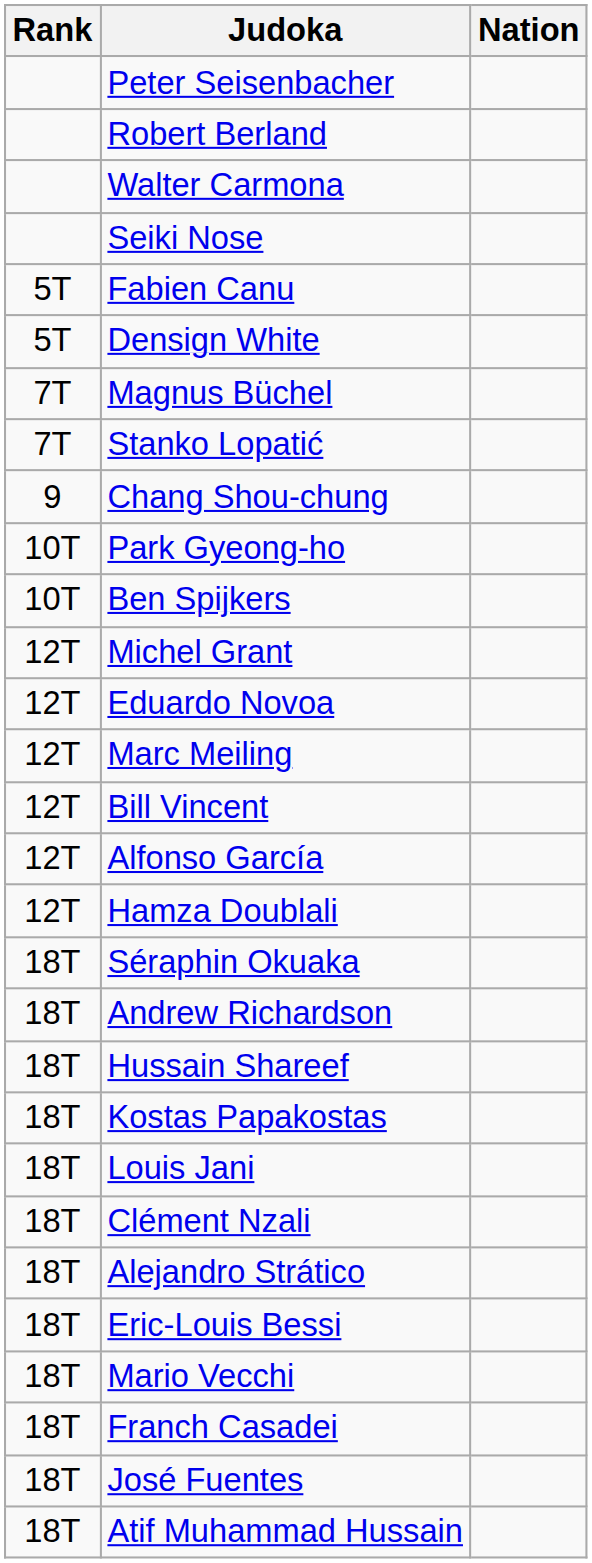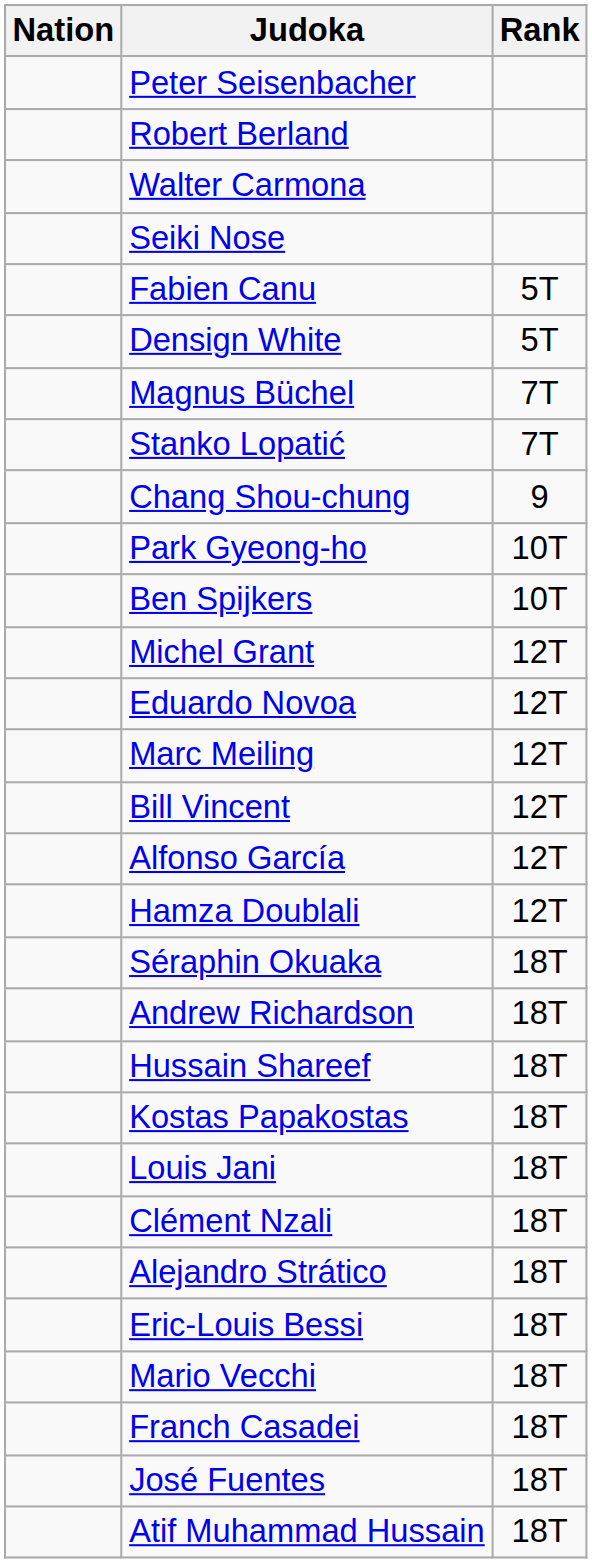 <table class="wikitable sortable" style="text-align:center">
 <tr>
+<th>Nation</th>
+<th>Judoka</th>
 <th>Rank</th>
-<th>Judoka</th>
-<th>Nation</th>
 </tr>
 <tr>
+<td align="left"></td>
+<td align="left"><a href='#'>Peter Seisenbacher</a></td>
 <td></td>
-<td align="left"><a href='#'>Peter Seisenbacher</a></td>
-<td align="left"></td>
 </tr>
 <tr>
+<td align="left"></td>
+<td align="left"><a href='#'>Robert Berland</a></td>
 <td></td>
-<td align="left"><a href='#'>Robert Berland</a></td>
-<td align="left"></td>
 </tr>
 <tr>
+<td align="left"></td>
+<td align="left"><a href='#'>Walter Carmona</a></td>
 <td></td>
-<td align="left"><a href='#'>Walter Carmona</a></td>
-<td align="left"></td>
 </tr>
 <tr>
+<td align="left"></td>
+<td align="left"><a href='#'>Seiki Nose</a></td>
 <td></td>
-<td align="left"><a href='#'>Seiki Nose</a></td>
-<td align="left"></td>
 </tr>
 <tr>
+<td align="left"></td>
+<td align="left"><a href='#'>Fabien Canu</a></td>
 <td>5T</td>
-<td align="left"><a href='#'>Fabien Canu</a></td>
-<td align="left"></td>
 </tr>
 <tr>
+<td align="left"></td>
+<td align="left"><a href='#'>Densign White</a></td>
 <td>5T</td>
-<td align="left"><a href='#'>Densign White</a></td>
-<td align="left"></td>
 </tr>
 <tr>
+<td align="left"></td>
+<td align="left"><a href='#'>Magnus Büchel</a></td>
 <td>7T</td>
-<td align="left"><a href='#'>Magnus Büchel</a></td>
-<td align="left"></td>
 </tr>
 <tr>
+<td align="left"></td>
+<td align="left"><a href='#'>Stanko Lopatić</a></td>
 <td>7T</td>
-<td align="left"><a href='#'>Stanko Lopatić</a></td>
-<td align="left"></td>
 </tr>
 <tr>
+<td align="left"></td>
+<td align="left"><a href='#'>Chang Shou-chung</a></td>
 <td>9</td>
-<td align="left"><a href='#'>Chang Shou-chung</a></td>
-<td align="left"></td>
 </tr>
 <tr>
+<td align="left"></td>
+<td align="left"><a href='#'>Park Gyeong-ho</a></td>
 <td>10T</td>
-<td align="left"><a href='#'>Park Gyeong-ho</a></td>
-<td align="left"></td>
 </tr>
 <tr>
+<td align="left"></td>
+<td align="left"><a href='#'>Ben Spijkers</a></td>
 <td>10T</td>
-<td align="left"><a href='#'>Ben Spijkers</a></td>
-<td align="left"></td>
 </tr>
 <tr>
+<td align="left"></td>
+<td align="left"><a href='#'>Michel Grant</a></td>
 <td>12T</td>
-<td align="left"><a href='#'>Michel Grant</a></td>
-<td align="left"></td>
 </tr>
 <tr>
+<td align="left"></td>
+<td align="left"><a href='#'>Eduardo Novoa</a></td>
 <td>12T</td>
-<td align="left"><a href='#'>Eduardo Novoa</a></td>
-<td align="left"></td>
 </tr>
 <tr>
+<td align="left"></td>
+<td align="left"><a href='#'>Marc Meiling</a></td>
 <td>12T</td>
-<td align="left"><a href='#'>Marc Meiling</a></td>
-<td align="left"></td>
 </tr>
 <tr>
+<td align="left"></td>
+<td align="left"><a href='#'>Bill Vincent</a></td>
 <td>12T</td>
-<td align="left"><a href='#'>Bill Vincent</a></td>
-<td align="left"></td>
 </tr>
 <tr>
+<td align="left"></td>
+<td align="left"><a href='#'>Alfonso García</a></td>
 <td>12T</td>
-<td align="left"><a href='#'>Alfonso García</a></td>
-<td align="left"></td>
 </tr>
 <tr>
+<td align="left"></td>
+<td align="left"><a href='#'>Hamza Doublali</a></td>
 <td>12T</td>
-<td align="left"><a href='#'>Hamza Doublali</a></td>
-<td align="left"></td>
 </tr>
 <tr>
+<td align="left"></td>
+<td align="left"><a href='#'>Séraphin Okuaka</a></td>
 <td>18T</td>
-<td align="left"><a href='#'>Séraphin Okuaka</a></td>
-<td align="left"></td>
 </tr>
 <tr>
+<td align="left"></td>
+<td align="left"><a href='#'>Andrew Richardson</a></td>
 <td>18T</td>
-<td align="left"><a href='#'>Andrew Richardson</a></td>
-<td align="left"></td>
 </tr>
 <tr>
+<td align="left"></td>
+<td align="left"><a href='#'>Hussain Shareef</a></td>
 <td>18T</td>
-<td align="left"><a href='#'>Hussain Shareef</a></td>
-<td align="left"></td>
 </tr>
 <tr>
+<td align="left"></td>
+<td align="left"><a href='#'>Kostas Papakostas</a></td>
 <td>18T</td>
-<td align="left"><a href='#'>Kostas Papakostas</a></td>
-<td align="left"></td>
 </tr>
 <tr>
+<td align="left"></td>
+<td align="left"><a href='#'>Louis Jani</a></td>
 <td>18T</td>
-<td align="left"><a href='#'>Louis Jani</a></td>
-<td align="left"></td>
 </tr>
 <tr>
+<td align="left"></td>
+<td align="left"><a href='#'>Clément Nzali</a></td>
 <td>18T</td>
-<td align="left"><a href='#'>Clément Nzali</a></td>
-<td align="left"></td>
 </tr>
 <tr>
+<td align="left"></td>
+<td align="left"><a href='#'>Alejandro Strático</a></td>
 <td>18T</td>
-<td align="left"><a href='#'>Alejandro Strático</a></td>
-<td align="left"></td>
 </tr>
 <tr>
+<td align="left"></td>
+<td align="left"><a href='#'>Eric-Louis Bessi</a></td>
 <td>18T</td>
-<td align="left"><a href='#'>Eric-Louis Bessi</a></td>
-<td align="left"></td>
 </tr>
 <tr>
+<td align="left"></td>
+<td align="left"><a href='#'>Mario Vecchi</a></td>
 <td>18T</td>
-<td align="left"><a href='#'>Mario Vecchi</a></td>
-<td align="left"></td>
 </tr>
 <tr>
+<td align="left"></td>
+<td align="left"><a href='#'>Franch Casadei</a></td>
 <td>18T</td>
-<td align="left"><a href='#'>Franch Casadei</a></td>
-<td align="left"></td>
 </tr>
 <tr>
+<td align="left"></td>
+<td align="left"><a href='#'>José Fuentes</a></td>
 <td>18T</td>
-<td align="left"><a href='#'>José Fuentes</a></td>
-<td align="left"></td>
 </tr>
 <tr>
+<td align="left"></td>
+<td align="left"><a href='#'>Atif Muhammad Hussain</a></td>
 <td>18T</td>
-<td align="left"><a href='#'>Atif Muhammad Hussain</a></td>
-<td align="left"></td>
 </tr>
 </table>
